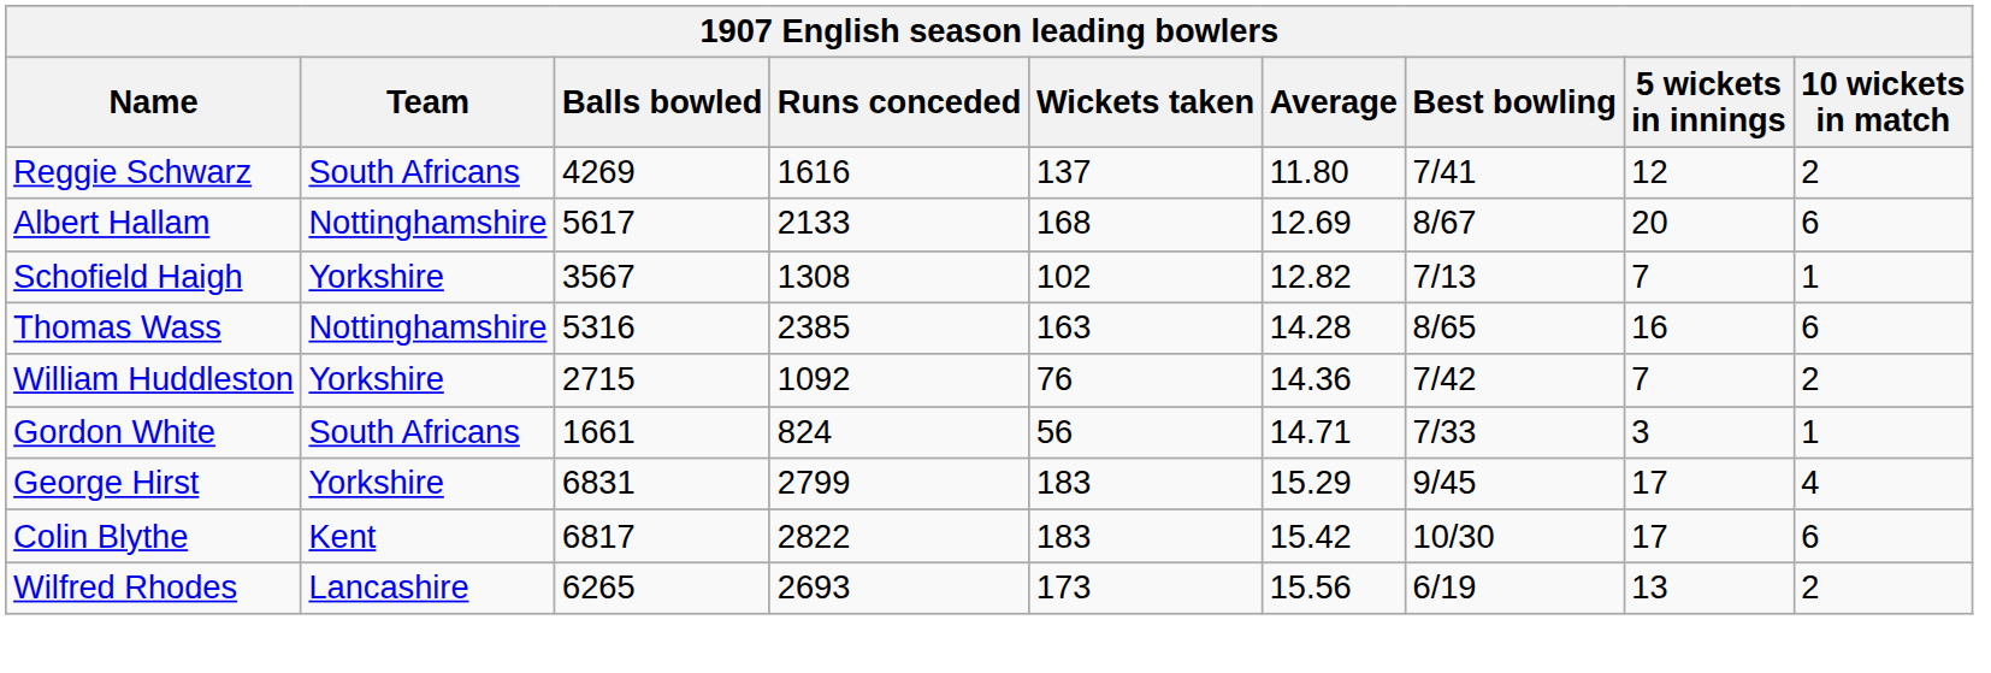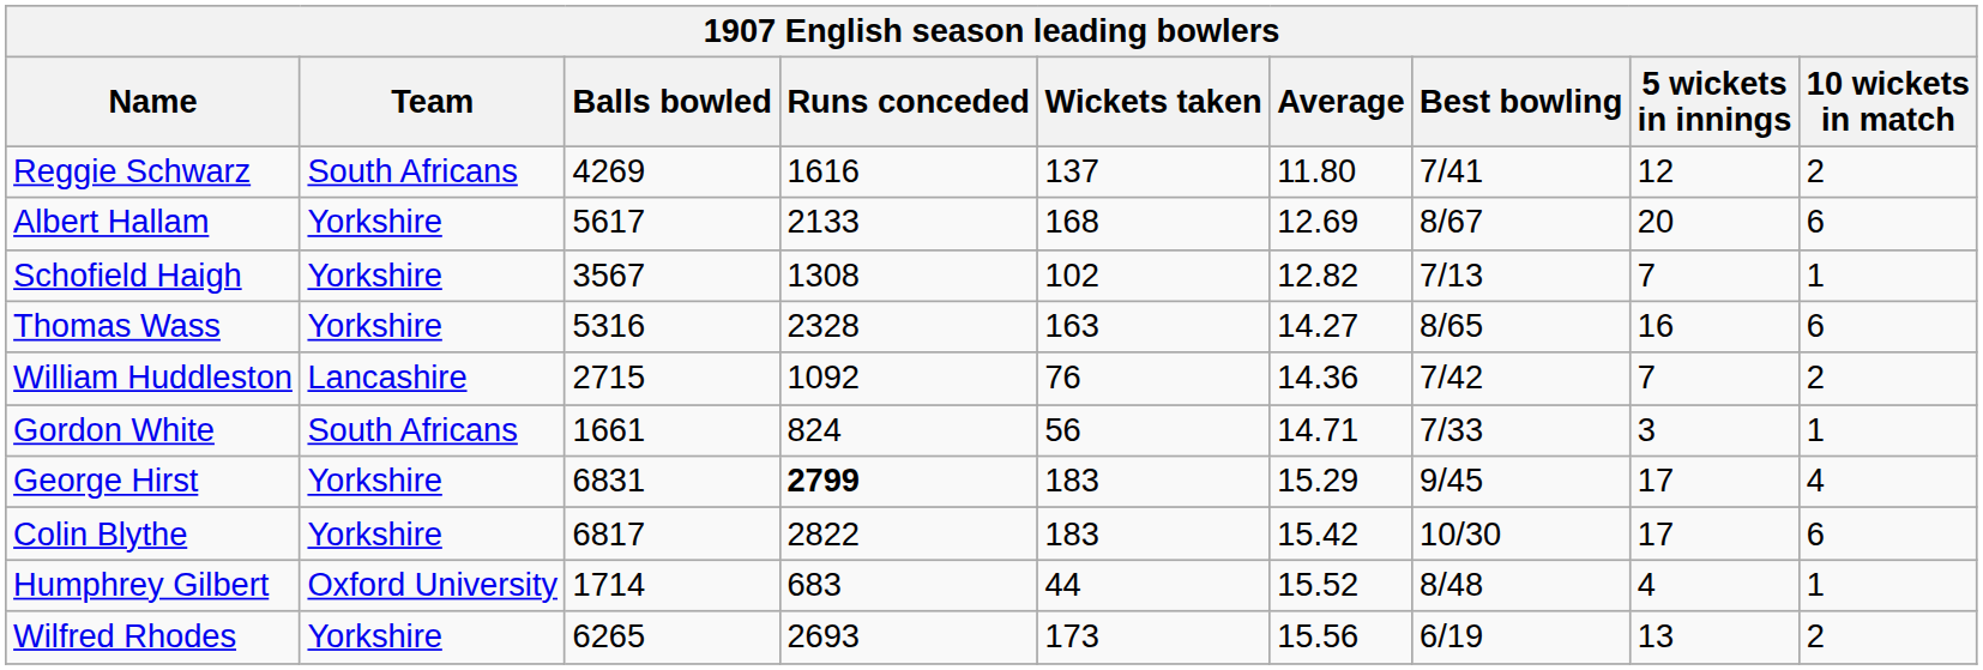 <table class="wikitable">
 <tr>
 <th bgcolor="#efefef" colspan="9">1907 English season leading bowlers</th>
 </tr>
 <tr bgcolor="#efefef">
 <th>Name</th>
 <th>Team</th>
 <th>Balls bowled</th>
 <th>Runs conceded</th>
 <th>Wickets taken</th>
 <th>Average</th>
 <th>Best bowling</th>
 <th>5 wickets<br>in innings</th>
 <th>10 wickets<br>in match</th>
 </tr>
 <tr>
 <td><a href='#'>Reggie Schwarz</a></td>
 <td><a href='#'>South Africans</a></td>
 <td>4269</td>
 <td>1616</td>
 <td>137</td>
 <td>11.80</td>
 <td>7/41</td>
 <td>12</td>
 <td>2</td>
 </tr>
 <tr>
 <td><a href='#'>Albert Hallam</a></td>
-<td><a href='#'>Nottinghamshire</a></td>
+<td><a href='#'>Yorkshire</a></td>
 <td>5617</td>
 <td>2133</td>
 <td>168</td>
 <td>12.69</td>
 <td>8/67</td>
 <td>20</td>
 <td>6</td>
 </tr>
 <tr>
 <td><a href='#'>Schofield Haigh</a></td>
 <td><a href='#'>Yorkshire</a></td>
 <td>3567</td>
 <td>1308</td>
 <td>102</td>
 <td>12.82</td>
 <td>7/13</td>
 <td>7</td>
 <td>1</td>
 </tr>
 <tr>
 <td><a href='#'>Thomas Wass</a></td>
-<td><a href='#'>Nottinghamshire</a></td>
+<td><a href='#'>Yorkshire</a></td>
 <td>5316</td>
-<td>2385</td>
+<td>2328</td>
 <td>163</td>
-<td>14.28</td>
+<td>14.27</td>
 <td>8/65</td>
 <td>16</td>
 <td>6</td>
 </tr>
 <tr>
 <td><a href='#'>William Huddleston</a></td>
-<td><a href='#'>Yorkshire</a></td>
+<td><a href='#'>Lancashire</a></td>
 <td>2715</td>
 <td>1092</td>
 <td>76</td>
 <td>14.36</td>
 <td>7/42</td>
 <td>7</td>
 <td>2</td>
 </tr>
 <tr>
 <td><a href='#'>Gordon White</a></td>
 <td><a href='#'>South Africans</a></td>
 <td>1661</td>
 <td>824</td>
 <td>56</td>
 <td>14.71</td>
 <td>7/33</td>
 <td>3</td>
 <td>1</td>
 </tr>
 <tr>
 <td><a href='#'>George Hirst</a></td>
 <td><a href='#'>Yorkshire</a></td>
 <td>6831</td>
-<td>2799</td>
+<td><strong>2799</strong></td>
 <td>183</td>
 <td>15.29</td>
 <td>9/45</td>
 <td>17</td>
 <td>4</td>
 </tr>
 <tr>
 <td><a href='#'>Colin Blythe</a></td>
-<td><a href='#'>Kent</a></td>
+<td><a href='#'>Yorkshire</a></td>
 <td>6817</td>
 <td>2822</td>
 <td>183</td>
 <td>15.42</td>
 <td>10/30</td>
 <td>17</td>
 <td>6</td>
 </tr>
 <tr>
+<td><a href='#'>Humphrey Gilbert</a></td>
+<td><a href='#'>Oxford University</a></td>
+<td>1714</td>
+<td>683</td>
+<td>44</td>
+<td>15.52</td>
+<td>8/48</td>
+<td>4</td>
+<td>1</td>
+</tr>
+<tr>
 <td><a href='#'>Wilfred Rhodes</a></td>
-<td><a href='#'>Lancashire</a></td>
+<td><a href='#'>Yorkshire</a></td>
 <td>6265</td>
 <td>2693</td>
 <td>173</td>
 <td>15.56</td>
 <td>6/19</td>
 <td>13</td>
 <td>2</td>
 </tr>
 </table>
